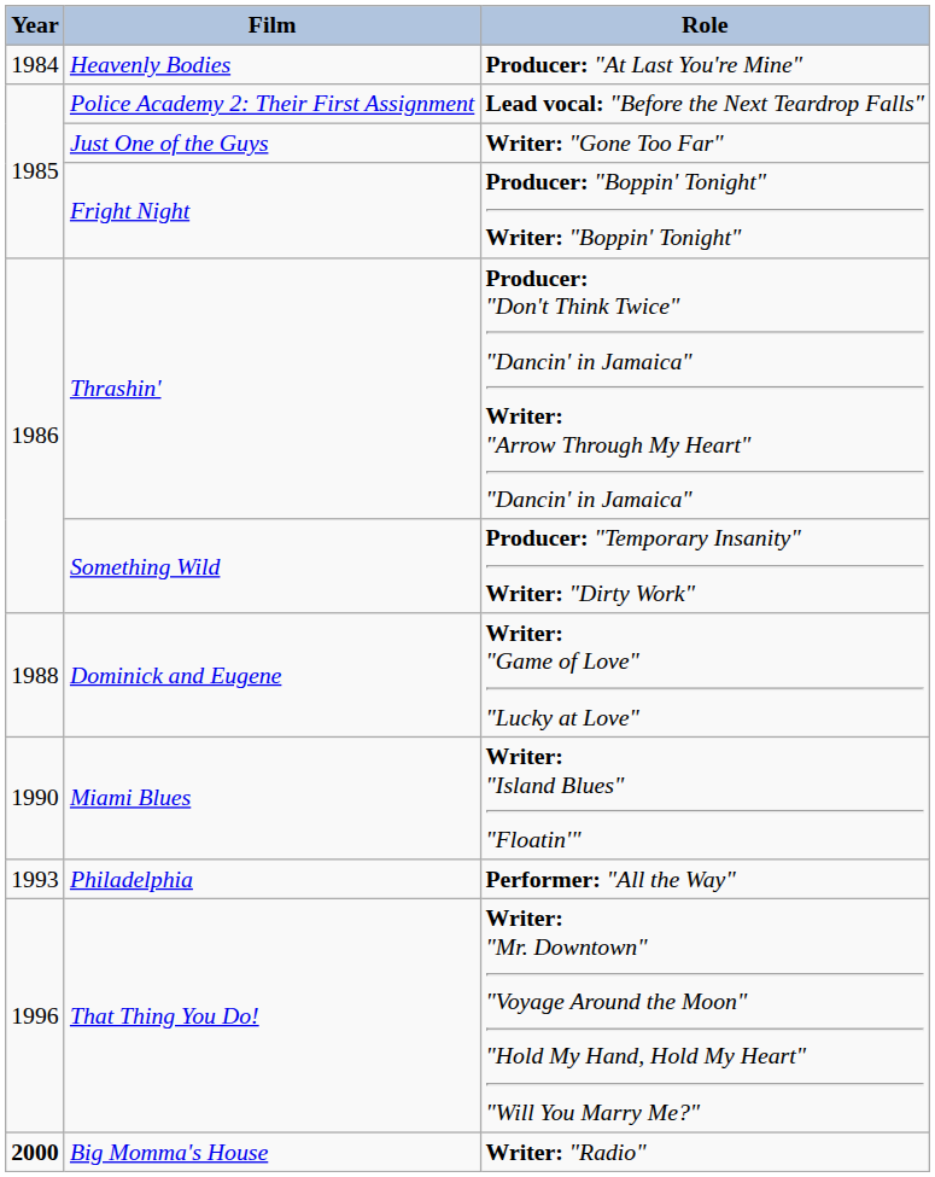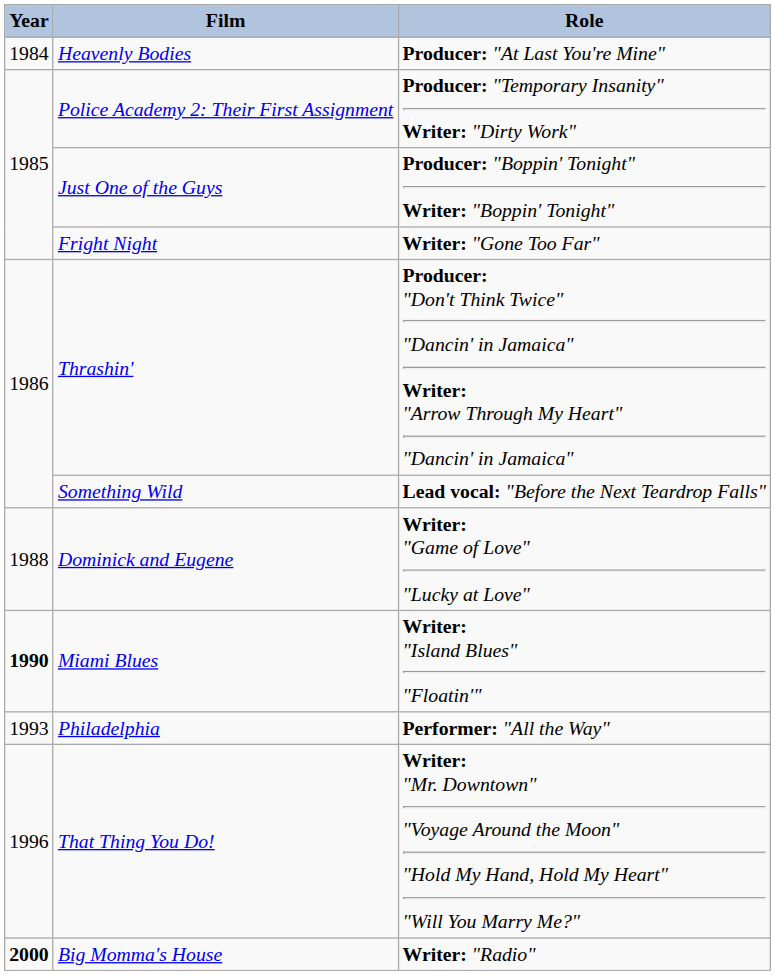 <table class="wikitable" style="font-size:95%;">
 <tr>
 <th style="background:#B0C4DE;">Year</th>
 <th style="background:#B0C4DE;">Film</th>
 <th style="background:#B0C4DE;">Role</th>
 </tr>
 <tr>
 <td>1984</td>
 <td><em><a href='#'>Heavenly Bodies</a></em></td>
 <td><strong>Producer:</strong> <em>"At Last You're Mine"</em></td>
 </tr>
 <tr>
 <td rowspan=3>1985</td>
 <td><em><a href='#'>Police Academy 2: Their First Assignment</a></em></td>
-<td><strong>Lead vocal:</strong> <em>"Before the Next Teardrop Falls"</em></td>
+<td><strong>Producer:</strong> <em>"Temporary Insanity"</em><hr><strong>Writer:</strong> <em>"Dirty Work"</em></td>
 </tr>
 <tr>
 <td><em><a href='#'>Just One of the Guys</a></em></td>
-<td><strong>Writer:</strong> <em>"Gone Too Far"</em></td>
+<td><strong>Producer:</strong> <em>"Boppin' Tonight"</em><hr><strong>Writer:</strong> <em>"Boppin' Tonight"</em></td>
 </tr>
 <tr>
 <td><em><a href='#'>Fright Night</a></em></td>
-<td><strong>Producer:</strong> <em>"Boppin' Tonight"</em><hr><strong>Writer:</strong> <em>"Boppin' Tonight"</em></td>
+<td><strong>Writer:</strong> <em>"Gone Too Far"</em></td>
 </tr>
 <tr>
 <td rowspan=2>1986</td>
 <td><em><a href='#'>Thrashin'</a></em></td>
 <td><strong>Producer:</strong><br><em>"Don't Think Twice"</em><hr><em>"Dancin' in Jamaica"</em><hr><strong>Writer:</strong><br><em>"Arrow Through My Heart"</em><hr><em>"Dancin' in Jamaica"</em></td>
 </tr>
 <tr>
 <td><em><a href='#'>Something Wild</a></em></td>
-<td><strong>Producer:</strong> <em>"Temporary Insanity"</em><hr><strong>Writer:</strong> <em>"Dirty Work"</em></td>
+<td><strong>Lead vocal:</strong> <em>"Before the Next Teardrop Falls"</em></td>
 </tr>
 <tr>
 <td>1988</td>
 <td><em><a href='#'>Dominick and Eugene</a></em></td>
 <td><strong>Writer:</strong><br><em>"Game of Love"</em><hr><em>"Lucky at Love"</em></td>
 </tr>
 <tr>
-<td>1990</td>
+<td><strong>1990</strong></td>
 <td><em><a href='#'>Miami Blues</a></em></td>
 <td><strong>Writer:</strong><br><em>"Island Blues"</em><hr><em>"Floatin'"</em></td>
 </tr>
 <tr>
 <td>1993</td>
 <td><em><a href='#'>Philadelphia</a></em></td>
 <td><strong>Performer:</strong> <em>"All the Way"</em></td>
 </tr>
 <tr>
 <td>1996</td>
 <td><em><a href='#'>That Thing You Do!</a></em></td>
 <td><strong>Writer:</strong><br><em>"Mr. Downtown"</em><hr><em>"Voyage Around the Moon"</em><hr><em>"Hold My Hand, Hold My Heart"</em><hr><em>"Will You Marry Me?"</em></td>
 </tr>
 <tr>
 <td><strong>2000</strong></td>
 <td><em><a href='#'>Big Momma's House</a></em></td>
 <td><strong>Writer:</strong> <em>"Radio"</em></td>
 </tr>
 </table>
